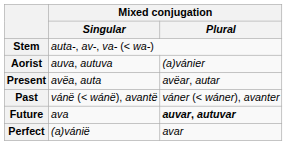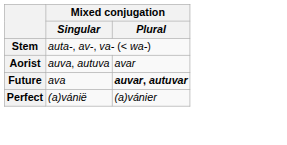 <table class=wikitable>
 <tr>
 <th rowspan=2></th>
 <th colspan=2>Mixed conjugation</th>
 </tr>
 <tr>
 <th><em>Singular</em></th>
 <th><em>Plural</em></th>
 </tr>
 <tr>
 <th>Stem</th>
 <td colspan=2><em>auta-</em>, <em>av-</em>, <em>va-</em> (< <em>wa-</em>)</td>
 </tr>
 <tr>
 <th>Aorist</th>
 <td><em>auva</em>, <em>autuva</em></td>
-<td><em>(a)vánier</em></td>
-</tr>
-<tr>
-<th>Present</th>
-<td><em>avëa</em>, <em>auta</em></td>
-<td><em>avëar</em>, <em>autar</em></td>
-</tr>
-<tr>
-<th>Past</th>
-<td><em>vánë</em> (< <em>wánë</em>), <em>avantë</em></td>
-<td><em>váner</em> (< <em>wáner</em>), <em>avanter</em></td>
+<td><em>avar</em></td>
 </tr>
 <tr>
 <th>Future</th>
 <td><em>ava</em></td>
 <td><strong><em>auvar</em>, <em>autuvar</em></strong></td>
 </tr>
 <tr>
 <th>Perfect</th>
 <td><em>(a)vánië</em></td>
-<td><em>avar</em></td>
+<td><em>(a)vánier</em></td>
 </tr>
 </table>
